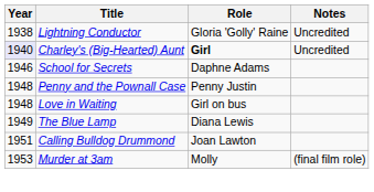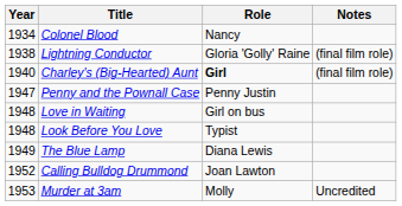 <table class="wikitable">
 <tr>
 <th>Year</th>
 <th>Title</th>
 <th>Role</th>
 <th>Notes</th>
 </tr>
 <tr>
+<td>1934</td>
+<td><em><a href='#'>Colonel Blood</a></em></td>
+<td>Nancy</td>
+<td></td>
+</tr>
+<tr>
 <td>1938</td>
 <td><em><a href='#'>Lightning Conductor</a></em></td>
 <td>Gloria 'Golly' Raine</td>
-<td>Uncredited</td>
+<td>(final film role)</td>
 </tr>
 <tr>
-<td style="background: lavender;">1940</td>
+<td>1940</td>
 <td><em><a href='#'>Charley's (Big-Hearted) Aunt</a></em></td>
 <td><strong>Girl</strong></td>
-<td>Uncredited</td>
+<td>(final film role)</td>
 </tr>
 <tr>
-<td>1946</td>
-<td><em><a href='#'>School for Secrets</a></em></td>
-<td>Daphne Adams</td>
-<td></td>
-</tr>
-<tr>
-<td>1948</td>
+<td>1947</td>
 <td><em><a href='#'>Penny and the Pownall Case</a></em></td>
 <td>Penny Justin</td>
 <td></td>
 </tr>
 <tr>
 <td>1948</td>
 <td><em><a href='#'>Love in Waiting</a></em></td>
 <td>Girl on bus</td>
 <td></td>
 </tr>
 <tr>
+<td>1948</td>
+<td><em><a href='#'>Look Before You Love</a></em></td>
+<td>Typist</td>
+<td></td>
+</tr>
+<tr>
 <td>1949</td>
 <td><em><a href='#'>The Blue Lamp</a></em></td>
 <td>Diana Lewis</td>
 <td></td>
 </tr>
 <tr>
-<td>1951</td>
+<td>1952</td>
 <td><em><a href='#'>Calling Bulldog Drummond</a></em></td>
 <td>Joan Lawton</td>
 <td></td>
 </tr>
 <tr>
 <td>1953</td>
 <td><em><a href='#'>Murder at 3am</a></em></td>
 <td>Molly</td>
-<td>(final film role)</td>
+<td>Uncredited</td>
 </tr>
 </table>
